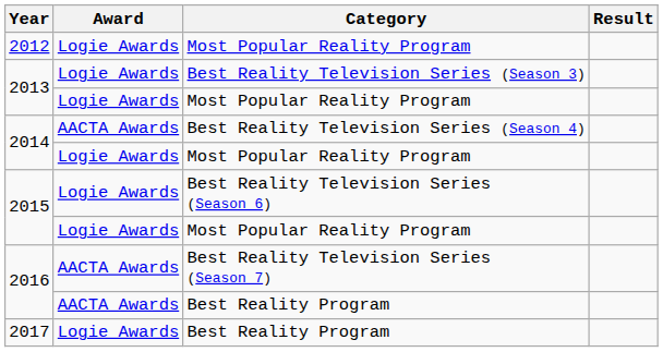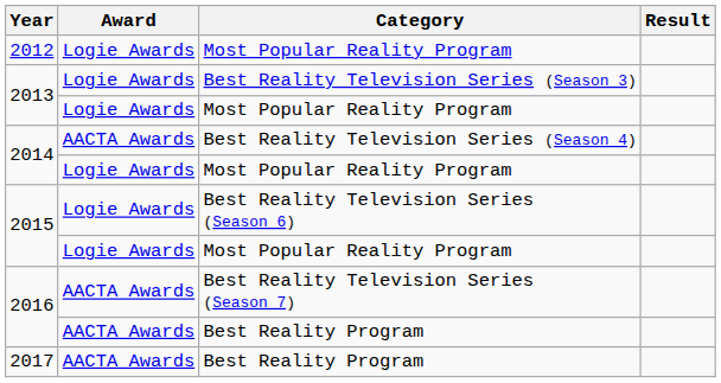 <table class="wikitable plainrowheaders">
 <tr>
 <th scope="col">Year</th>
 <th scope="col">Award</th>
 <th scope="col">Category</th>
 <th scope="col">Result</th>
 </tr>
 <tr>
 <td scope="row"><a href='#'>2012</a></td>
 <td><a href='#'>Logie Awards</a></td>
 <td><a href='#'>Most Popular Reality Program</a></td>
 <td></td>
 </tr>
 <tr>
 <td scope="row" rowspan="2">2013</td>
 <td><a href='#'>Logie Awards</a></td>
 <td><a href='#'>Best Reality Television Series</a> <small>(<a href='#'>Season 3</a>)</small></td>
 <td></td>
 </tr>
 <tr>
 <td><a href='#'>Logie Awards</a></td>
 <td>Most Popular Reality Program</td>
 <td></td>
 </tr>
 <tr>
 <td scope="row" rowspan="2">2014</td>
 <td><a href='#'>AACTA Awards</a></td>
 <td>Best Reality Television Series <small>(<a href='#'>Season 4</a>)</small></td>
 <td></td>
 </tr>
 <tr>
 <td><a href='#'>Logie Awards</a></td>
 <td>Most Popular Reality Program</td>
 <td></td>
 </tr>
 <tr>
 <td scope="row" rowspan="2">2015</td>
 <td><a href='#'>Logie Awards</a></td>
 <td>Best Reality Television Series<br><small>(<a href='#'>Season 6</a>)</small></td>
 <td></td>
 </tr>
 <tr>
 <td><a href='#'>Logie Awards</a></td>
 <td>Most Popular Reality Program</td>
 <td></td>
 </tr>
 <tr>
 <td scope="row" rowspan="2">2016</td>
 <td><a href='#'>AACTA Awards</a></td>
 <td>Best Reality Television Series<br><small>(<a href='#'>Season 7</a>)</small></td>
 <td></td>
 </tr>
 <tr>
 <td><a href='#'>AACTA Awards</a></td>
 <td>Best Reality Program</td>
 <td></td>
 </tr>
 <tr>
 <td scope="row">2017</td>
-<td><a href='#'>Logie Awards</a></td>
+<td><a href='#'>AACTA Awards</a></td>
 <td>Best Reality Program</td>
 <td></td>
 </tr>
 </table>
